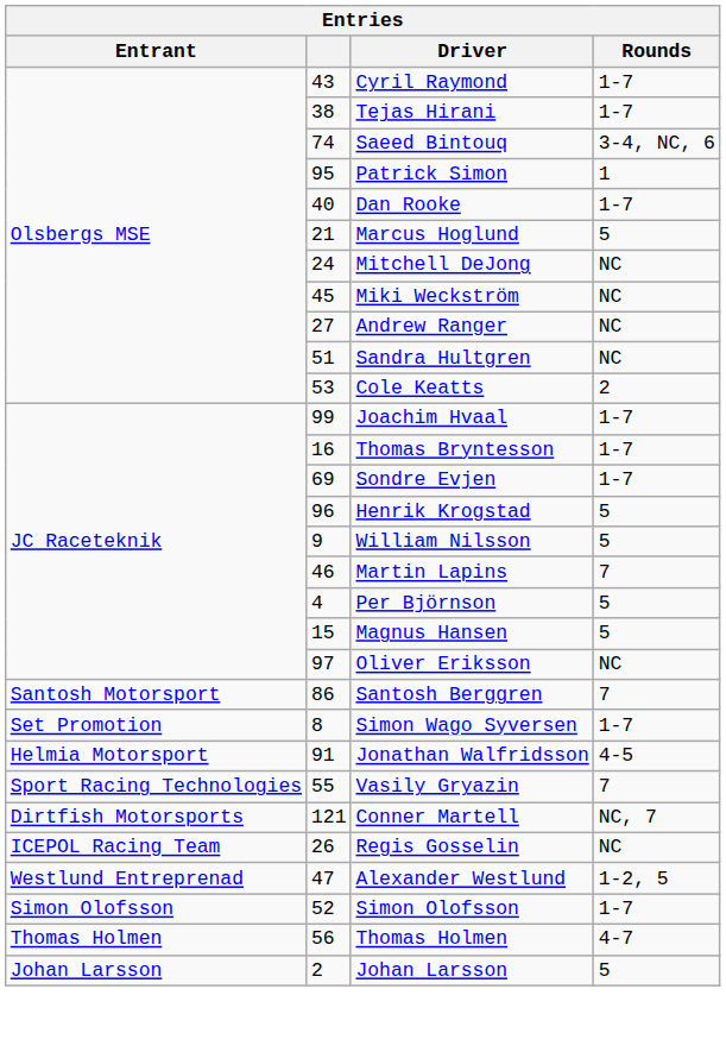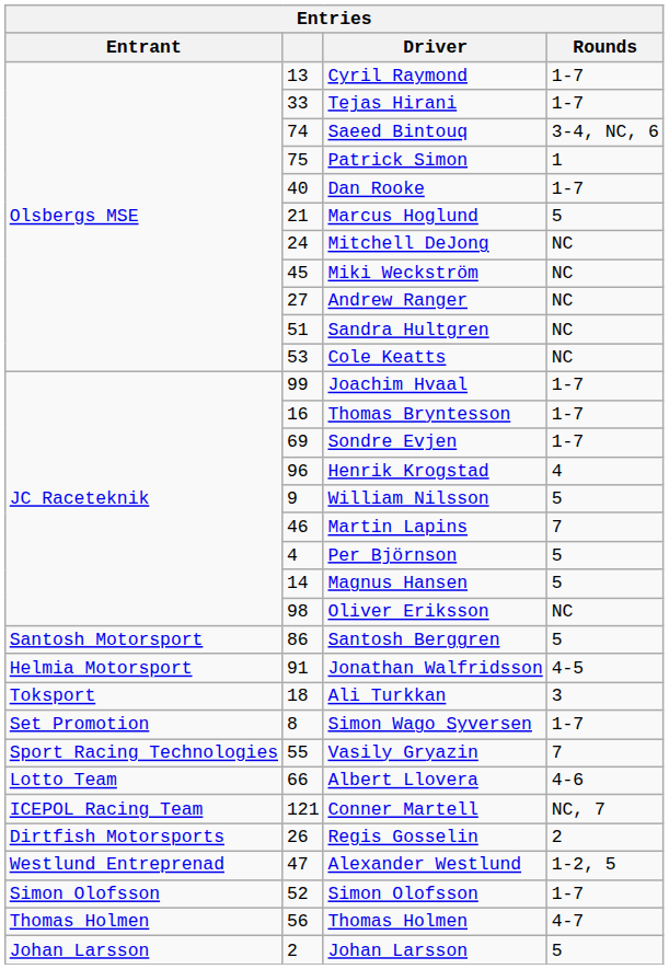 <table class="wikitable" style="font-size:85%;">
 <tr>
 <th colspan=4>Entries</th>
 </tr>
 <tr>
 <th>Entrant</th>
 <th></th>
 <th>Driver</th>
 <th>Rounds</th>
 </tr>
 <tr>
 <td rowspan=11> <a href='#'>Olsbergs MSE</a></td>
-<td>43</td>
+<td>13</td>
 <td> <a href='#'>Cyril Raymond</a></td>
 <td>1-7</td>
 </tr>
 <tr>
-<td>38</td>
+<td>33</td>
 <td> <a href='#'>Tejas Hirani</a></td>
 <td>1-7</td>
 </tr>
 <tr>
 <td>74</td>
 <td> <a href='#'>Saeed Bintouq</a></td>
 <td>3-4, NC, 6</td>
 </tr>
 <tr>
-<td>95</td>
+<td>75</td>
 <td> <a href='#'>Patrick Simon</a></td>
 <td>1</td>
 </tr>
 <tr>
 <td>40</td>
 <td> <a href='#'>Dan Rooke</a></td>
 <td>1-7</td>
 </tr>
 <tr>
 <td>21</td>
 <td> <a href='#'>Marcus Hoglund</a></td>
 <td>5</td>
 </tr>
 <tr>
 <td>24</td>
 <td> <a href='#'>Mitchell DeJong</a></td>
 <td>NC</td>
 </tr>
 <tr>
 <td>45</td>
 <td> <a href='#'>Miki Weckström</a></td>
 <td>NC</td>
 </tr>
 <tr>
 <td>27</td>
 <td> <a href='#'>Andrew Ranger</a></td>
 <td>NC</td>
 </tr>
 <tr>
 <td>51</td>
 <td> <a href='#'>Sandra Hultgren</a></td>
 <td>NC</td>
 </tr>
 <tr>
 <td>53</td>
 <td> <a href='#'>Cole Keatts</a></td>
-<td>2</td>
+<td>NC</td>
 </tr>
 <tr>
 <td rowspan=9> <a href='#'>JC Raceteknik</a></td>
 <td>99</td>
 <td> <a href='#'>Joachim Hvaal</a></td>
 <td>1-7</td>
 </tr>
 <tr>
 <td>16</td>
 <td> <a href='#'>Thomas Bryntesson</a></td>
 <td>1-7</td>
 </tr>
 <tr>
 <td>69</td>
 <td> <a href='#'>Sondre Evjen</a></td>
 <td>1-7</td>
 </tr>
 <tr>
 <td>96</td>
 <td> <a href='#'>Henrik Krogstad</a></td>
-<td>5</td>
+<td>4</td>
 </tr>
 <tr>
 <td>9</td>
 <td> <a href='#'>William Nilsson</a></td>
 <td>5</td>
 </tr>
 <tr>
 <td>46</td>
 <td> <a href='#'>Martin Lapins</a></td>
 <td>7</td>
 </tr>
 <tr>
 <td>4</td>
 <td> <a href='#'>Per Björnson</a></td>
 <td>5</td>
 </tr>
 <tr>
-<td>15</td>
+<td>14</td>
 <td> <a href='#'>Magnus Hansen</a></td>
 <td>5</td>
 </tr>
 <tr>
-<td>97</td>
+<td>98</td>
 <td> <a href='#'>Oliver Eriksson</a></td>
 <td>NC</td>
 </tr>
 <tr>
 <td> <a href='#'>Santosh Motorsport</a></td>
 <td>86</td>
 <td> <a href='#'>Santosh Berggren</a></td>
-<td>7</td>
+<td>5</td>
+</tr>
+<tr>
+<td> <a href='#'>Helmia Motorsport</a></td>
+<td>91</td>
+<td> <a href='#'>Jonathan Walfridsson</a></td>
+<td>4-5</td>
+</tr>
+<tr>
+<td> <a href='#'>Toksport</a></td>
+<td>18</td>
+<td> <a href='#'>Ali Turkkan</a></td>
+<td>3</td>
 </tr>
 <tr>
 <td> <a href='#'>Set Promotion</a></td>
 <td>8</td>
 <td> <a href='#'>Simon Wago Syversen</a></td>
 <td>1-7</td>
 </tr>
 <tr>
-<td> <a href='#'>Helmia Motorsport</a></td>
-<td>91</td>
-<td> <a href='#'>Jonathan Walfridsson</a></td>
-<td>4-5</td>
-</tr>
-<tr>
 <td> <a href='#'>Sport Racing Technologies</a></td>
 <td>55</td>
 <td> <a href='#'>Vasily Gryazin</a></td>
 <td>7</td>
 </tr>
 <tr>
-<td> <a href='#'>Dirtfish Motorsports</a></td>
+<td> <a href='#'>Lotto Team</a></td>
+<td>66</td>
+<td> <a href='#'>Albert Llovera</a></td>
+<td>4-6</td>
+</tr>
+<tr>
+<td> <a href='#'>ICEPOL Racing Team</a></td>
 <td>121</td>
 <td> <a href='#'>Conner Martell</a></td>
 <td>NC, 7</td>
 </tr>
 <tr>
-<td> <a href='#'>ICEPOL Racing Team</a></td>
+<td> <a href='#'>Dirtfish Motorsports</a></td>
 <td>26</td>
 <td> <a href='#'>Regis Gosselin</a></td>
-<td>NC</td>
+<td>2</td>
 </tr>
 <tr>
 <td> <a href='#'>Westlund Entreprenad</a></td>
 <td>47</td>
 <td> <a href='#'>Alexander Westlund</a></td>
 <td>1-2, 5</td>
 </tr>
 <tr>
 <td> <a href='#'>Simon Olofsson</a></td>
 <td>52</td>
 <td> <a href='#'>Simon Olofsson</a></td>
 <td>1-7</td>
 </tr>
 <tr>
 <td> <a href='#'>Thomas Holmen</a></td>
 <td>56</td>
 <td> <a href='#'>Thomas Holmen</a></td>
 <td>4-7</td>
 </tr>
 <tr>
 <td> <a href='#'>Johan Larsson</a></td>
 <td>2</td>
 <td> <a href='#'>Johan Larsson</a></td>
 <td>5</td>
 </tr>
 </table>
